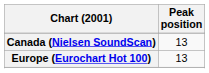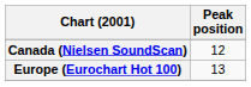 <table class="wikitable sortable plainrowheaders" style="text-align:center">
 <tr>
 <th scope="col">Chart (2001)</th>
 <th scope="col">Peak<br>position</th>
 </tr>
 <tr>
 </tr>
 <tr>
 </tr>
 <tr>
 </tr>
 <tr>
 </tr>
 <tr>
 </tr>
 <tr>
 <th scope="row">Canada (<a href='#'>Nielsen SoundScan</a>)</th>
-<td>13</td>
+<td>12</td>
 </tr>
 <tr>
 <th scope="row">Europe (<a href='#'>Eurochart Hot 100</a>)</th>
 <td>13</td>
 </tr>
 <tr>
 </tr>
 <tr>
 </tr>
 <tr>
 </tr>
 <tr>
 </tr>
 <tr>
 </tr>
 <tr>
 </tr>
 <tr>
 </tr>
 <tr>
 </tr>
 <tr>
 </tr>
 <tr>
 </tr>
 <tr>
 </tr>
 <tr>
 </tr>
 <tr>
 </tr>
 <tr>
 </tr>
 <tr>
 </tr>
 <tr>
 </tr>
 <tr>
 </tr>
 <tr>
 </tr>
 </table>
